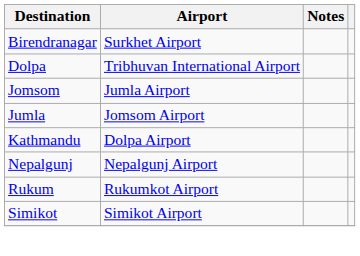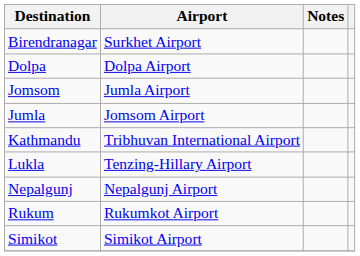 <table class="wikitable sortable">
 <tr>
 <th>Destination</th>
 <th>Airport</th>
 <th>Notes</th>
 <th></th>
 </tr>
 <tr>
 <td><a href='#'>Birendranagar</a></td>
 <td><a href='#'>Surkhet Airport</a></td>
 <td></td>
 <td></td>
 </tr>
 <tr>
 <td><a href='#'>Dolpa</a></td>
-<td><a href='#'>Tribhuvan International Airport</a></td>
+<td><a href='#'>Dolpa Airport</a></td>
 <td></td>
 <td></td>
 </tr>
 <tr>
 <td><a href='#'>Jomsom</a></td>
 <td><a href='#'>Jumla Airport</a></td>
 <td></td>
 <td></td>
 </tr>
 <tr>
 <td><a href='#'>Jumla</a></td>
 <td><a href='#'>Jomsom Airport</a></td>
 <td></td>
 <td></td>
 </tr>
 <tr>
 <td><a href='#'>Kathmandu</a></td>
-<td><a href='#'>Dolpa Airport</a></td>
+<td><a href='#'>Tribhuvan International Airport</a></td>
+<td></td>
+<td></td>
+</tr>
+<tr>
+<td><a href='#'>Lukla</a></td>
+<td><a href='#'>Tenzing-Hillary Airport</a></td>
 <td></td>
 <td></td>
 </tr>
 <tr>
 <td><a href='#'>Nepalgunj</a></td>
 <td><a href='#'>Nepalgunj Airport</a></td>
 <td></td>
 <td></td>
 </tr>
 <tr>
 <td><a href='#'>Rukum</a></td>
 <td><a href='#'>Rukumkot Airport</a></td>
 <td></td>
 <td></td>
 </tr>
 <tr>
 <td><a href='#'>Simikot</a></td>
 <td><a href='#'>Simikot Airport</a></td>
 <td></td>
 <td></td>
 </tr>
 <tr>
 </tr>
 </table>
